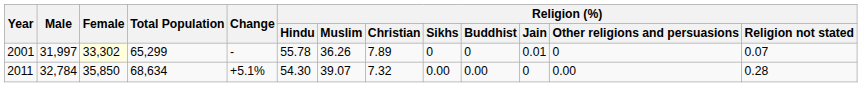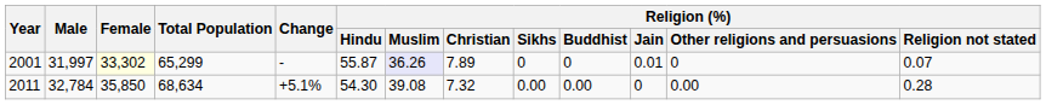 <table class="wikitable">
 <tr>
 <th rowspan="2">Year</th>
 <th rowspan="2">Male</th>
 <th rowspan="2">Female</th>
 <th rowspan="2">Total Population</th>
 <th rowspan="2">Change</th>
 <th colspan="8">Religion (%)</th>
 </tr>
 <tr>
 <th>Hindu</th>
 <th>Muslim</th>
 <th>Christian</th>
 <th>Sikhs</th>
 <th>Buddhist</th>
 <th>Jain</th>
 <th>Other religions and persuasions</th>
 <th>Religion not stated</th>
 </tr>
 <tr>
 <td>2001</td>
 <td>31,997</td>
 <td style="background: lightyellow;">33,302</td>
 <td>65,299</td>
 <td>-</td>
-<td>55.78</td>
-<td>36.26</td>
+<td>55.87</td>
+<td style="background: lavender;">36.26</td>
 <td>7.89</td>
 <td>0</td>
 <td>0</td>
 <td>0.01</td>
 <td>0</td>
 <td>0.07</td>
 </tr>
 <tr>
 <td>2011</td>
 <td>32,784</td>
 <td>35,850</td>
 <td>68,634</td>
 <td>+5.1%</td>
 <td>54.30</td>
-<td>39.07</td>
+<td>39.08</td>
 <td>7.32</td>
 <td>0.00</td>
 <td>0.00</td>
 <td>0</td>
 <td>0.00</td>
 <td>0.28</td>
 </tr>
 </table>
